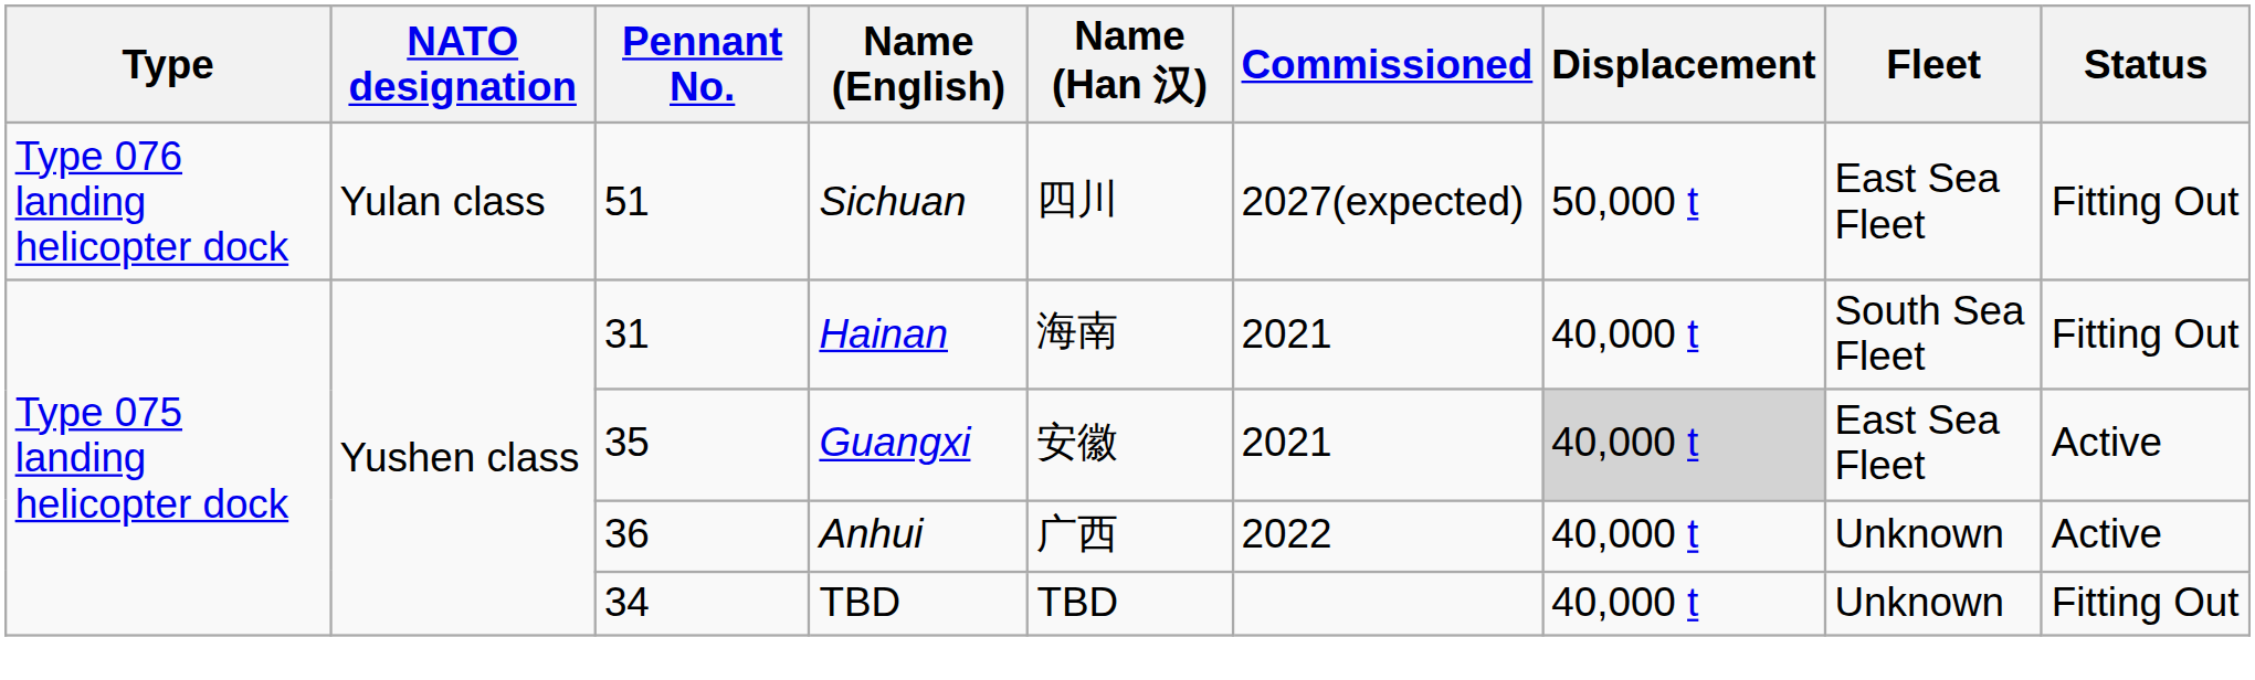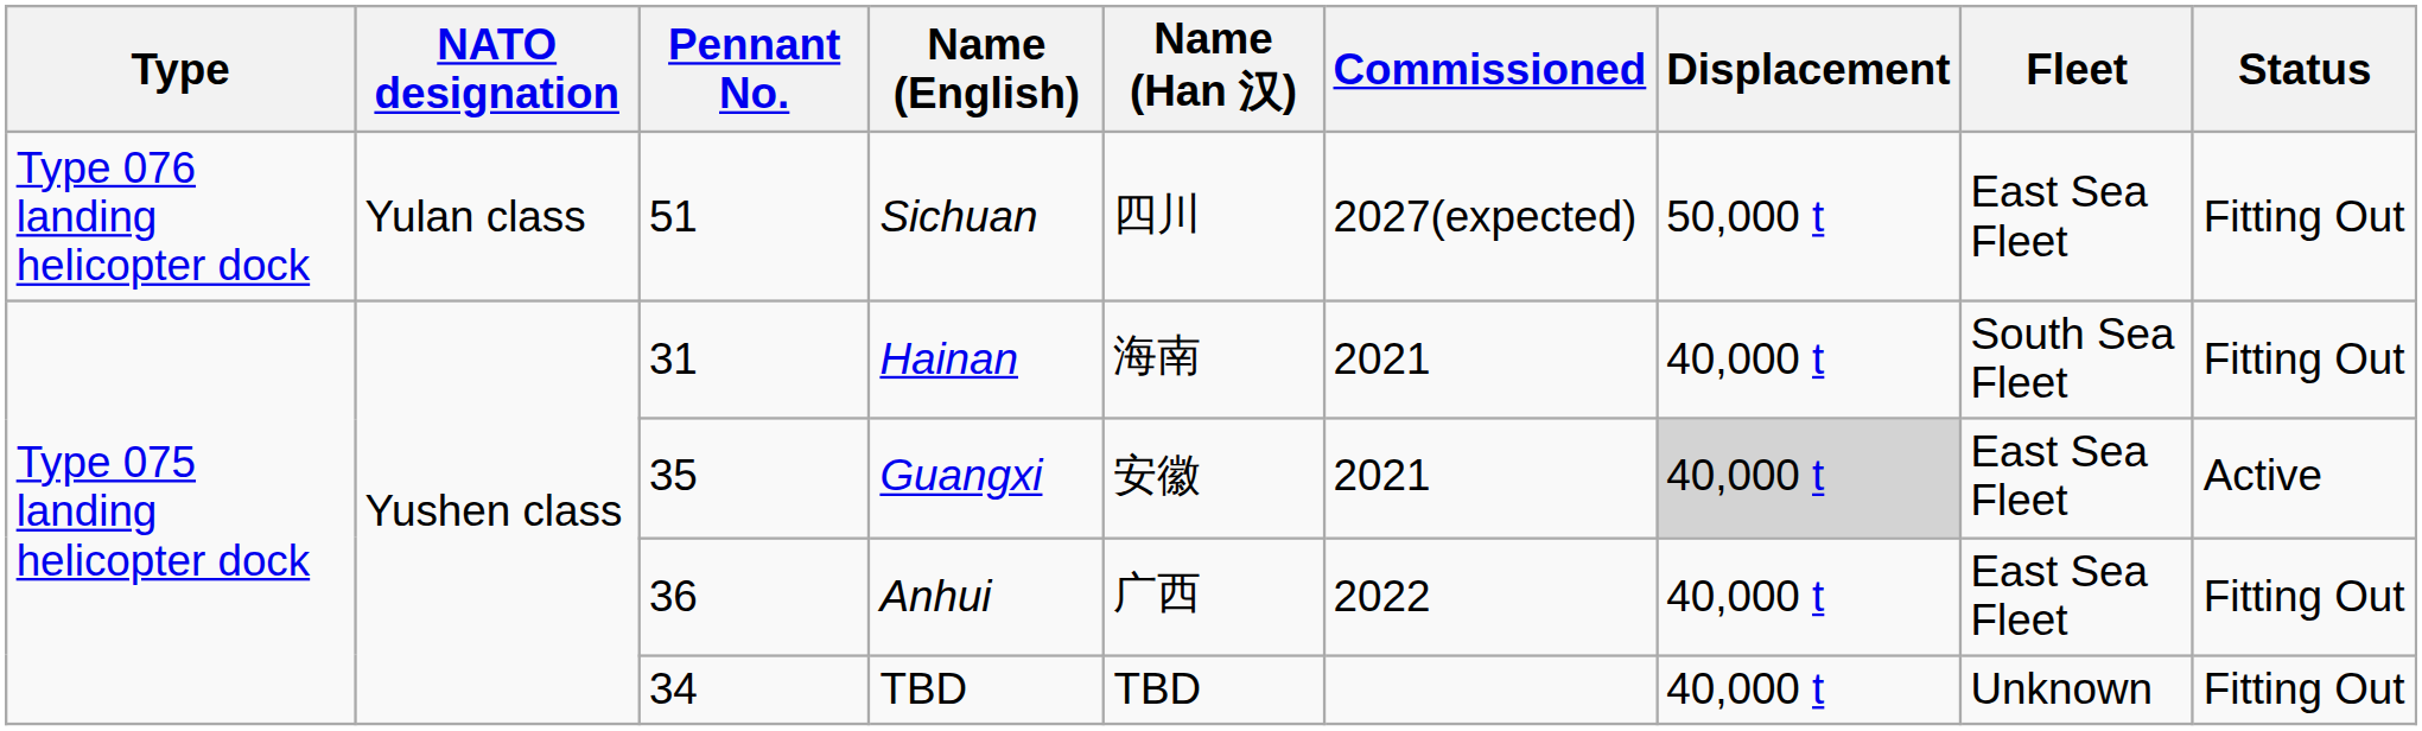 <table class="wikitable sortable"  style="margin:auto; width:100%;">
 <tr>
 <th style="text-align:center; width:16%;">Type</th>
 <th style="text-align:center; width:12%;"><a href='#'>NATO designation</a></th>
 <th style="text-align:center; width:10%;"><a href='#'>Pennant No.</a></th>
 <th style="text-align:center; width:10%;">Name<br>(English)</th>
 <th style="text-align:center; width:10%;">Name<br>(Han 汉)</th>
 <th style="text-align:center; width:10%;"><a href='#'>Commissioned</a></th>
 <th style="text-align:center; width:10%;">Displacement</th>
 <th style="text-align:center; width:10%;">Fleet</th>
 <th style="text-align:center; width:10%;">Status</th>
 </tr>
 <tr>
 <td><a href='#'>Type 076 landing helicopter dock</a></td>
 <td>Yulan class</td>
 <td>51</td>
 <td><em>Sichuan</em></td>
 <td>四川</td>
 <td>2027(expected)</td>
 <td>50,000 <a href='#'>t</a></td>
 <td>East Sea Fleet</td>
 <td><span>Fitting Out</span></td>
 </tr>
 <tr>
 <td rowspan="4"><a href='#'>Type 075 landing helicopter dock</a></td>
 <td rowspan="4">Yushen class</td>
 <td>31</td>
 <td><em><a href='#'>Hainan</a></em></td>
 <td>海南</td>
 <td>2021</td>
 <td>40,000 <a href='#'>t</a></td>
 <td>South Sea Fleet</td>
 <td><span>Fitting Out</span></td>
 </tr>
 <tr>
 <td>35</td>
 <td><em><a href='#'>Guangxi</a></em></td>
 <td>安徽</td>
 <td>2021</td>
 <td style="background: lightgrey;">40,000 <a href='#'>t</a></td>
 <td>East Sea Fleet</td>
 <td><span>Active</span></td>
 </tr>
 <tr>
 <td>36</td>
 <td><em>Anhui</em></td>
 <td>广西</td>
 <td>2022</td>
 <td>40,000 <a href='#'>t</a></td>
-<td>Unknown</td>
-<td><span>Active</span></td>
+<td>East Sea Fleet</td>
+<td><span>Fitting Out</span></td>
 </tr>
 <tr>
 <td>34</td>
 <td>TBD</td>
 <td>TBD</td>
 <td></td>
 <td>40,000 <a href='#'>t</a></td>
 <td>Unknown</td>
 <td><span>Fitting Out</span></td>
 </tr>
 </table>
